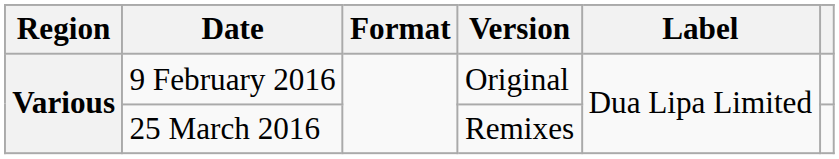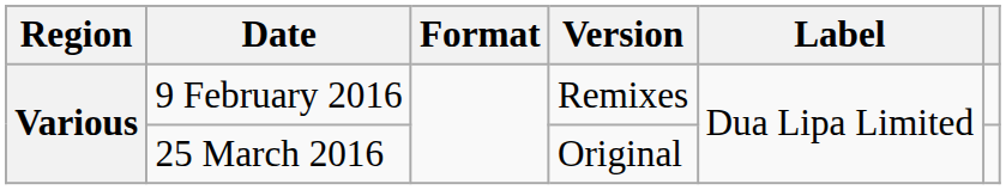 <table class="wikitable plainrowheaders">
 <tr>
 <th scope="col">Region</th>
 <th scope="col">Date</th>
 <th scope="col">Format</th>
 <th scope="col">Version</th>
 <th scope="col">Label</th>
 <th scope="col"></th>
 </tr>
 <tr>
 <th scope="row" rowspan="2">Various</th>
 <td>9 February 2016</td>
 <td rowspan="2"></td>
-<td>Original</td>
+<td>Remixes</td>
 <td rowspan="2">Dua Lipa Limited</td>
 <td style="text-align:center;"></td>
 </tr>
 <tr>
 <td>25 March 2016</td>
-<td>Remixes</td>
+<td>Original</td>
 <td style="text-align:center;"></td>
 </tr>
 </table>
